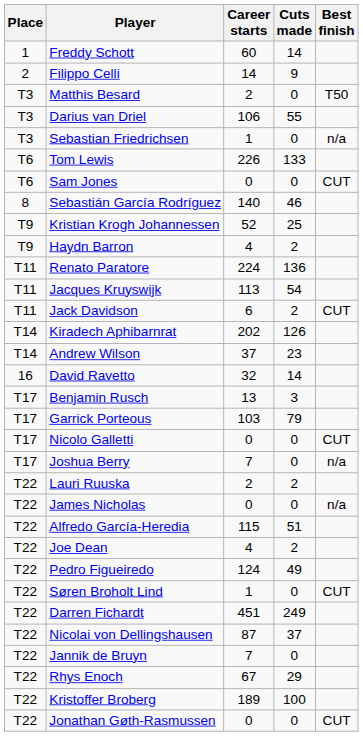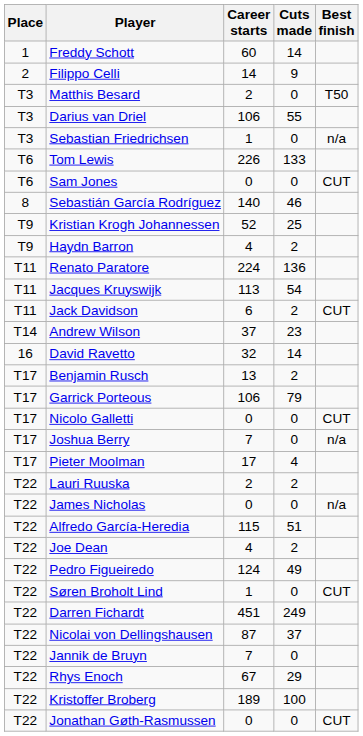 <table class="sortable wikitable" style="text-align:center">
 <tr>
 <th>Place</th>
 <th>Player</th>
 <th>Career <br>starts</th>
 <th>Cuts<br>made</th>
 <th>Best<br>finish</th>
 </tr>
 <tr>
 <td>1</td>
 <td align=left> <a href='#'>Freddy Schott</a></td>
 <td>60</td>
 <td>14</td>
 <td></td>
 </tr>
 <tr>
 <td>2</td>
 <td align=left> <a href='#'>Filippo Celli</a></td>
 <td>14</td>
 <td>9</td>
 <td></td>
 </tr>
 <tr>
 <td>T3</td>
 <td align=left> <a href='#'>Matthis Besard</a></td>
 <td>2</td>
 <td>0</td>
 <td>T50</td>
 </tr>
 <tr>
 <td>T3</td>
 <td align=left> <a href='#'>Darius van Driel</a></td>
 <td>106</td>
 <td>55</td>
 <td></td>
 </tr>
 <tr>
 <td>T3</td>
 <td align=left> <a href='#'>Sebastian Friedrichsen</a></td>
 <td>1</td>
 <td>0</td>
 <td>n/a</td>
 </tr>
 <tr>
 <td>T6</td>
 <td align=left> <a href='#'>Tom Lewis</a></td>
 <td>226</td>
 <td>133</td>
 <td></td>
 </tr>
 <tr>
 <td>T6</td>
 <td align=left> <a href='#'>Sam Jones</a></td>
 <td>0</td>
 <td>0</td>
 <td>CUT</td>
 </tr>
 <tr>
 <td>8</td>
 <td align=left> <a href='#'>Sebastián García Rodríguez</a></td>
 <td>140</td>
 <td>46</td>
 <td></td>
 </tr>
 <tr>
 <td>T9</td>
 <td align=left> <a href='#'>Kristian Krogh Johannessen</a></td>
 <td>52</td>
 <td>25</td>
 <td></td>
 </tr>
 <tr>
 <td>T9</td>
 <td align=left> <a href='#'>Haydn Barron</a></td>
 <td>4</td>
 <td>2</td>
 <td></td>
 </tr>
 <tr>
 <td>T11</td>
 <td align=left> <a href='#'>Renato Paratore</a></td>
 <td>224</td>
 <td>136</td>
 <td></td>
 </tr>
 <tr>
 <td>T11</td>
 <td align=left> <a href='#'>Jacques Kruyswijk</a></td>
 <td>113</td>
 <td>54</td>
 <td></td>
 </tr>
 <tr>
 <td>T11</td>
 <td align=left> <a href='#'>Jack Davidson</a></td>
 <td>6</td>
 <td>2</td>
 <td>CUT</td>
 </tr>
 <tr>
 <td>T14</td>
-<td align=left> <a href='#'>Kiradech Aphibarnrat</a></td>
-<td>202</td>
-<td>126</td>
-<td></td>
-</tr>
-<tr>
-<td>T14</td>
 <td align=left> <a href='#'>Andrew Wilson</a></td>
 <td>37</td>
 <td>23</td>
 <td></td>
 </tr>
 <tr>
 <td>16</td>
 <td align=left> <a href='#'>David Ravetto</a></td>
 <td>32</td>
 <td>14</td>
 <td></td>
 </tr>
 <tr>
 <td>T17</td>
 <td align=left> <a href='#'>Benjamin Rusch</a></td>
 <td>13</td>
-<td>3</td>
+<td>2</td>
 <td></td>
 </tr>
 <tr>
 <td>T17</td>
 <td align=left> <a href='#'>Garrick Porteous</a></td>
-<td>103</td>
+<td>106</td>
 <td>79</td>
 <td></td>
 </tr>
 <tr>
 <td>T17</td>
 <td align=left> <a href='#'>Nicolo Galletti</a></td>
 <td>0</td>
 <td>0</td>
 <td>CUT</td>
 </tr>
 <tr>
 <td>T17</td>
 <td align=left> <a href='#'>Joshua Berry</a></td>
 <td>7</td>
 <td>0</td>
 <td>n/a</td>
+</tr>
+<tr>
+<td>T17</td>
+<td align=left> <a href='#'>Pieter Moolman</a></td>
+<td>17</td>
+<td>4</td>
+<td></td>
 </tr>
 <tr>
 <td>T22</td>
 <td align=left> <a href='#'>Lauri Ruuska</a></td>
 <td>2</td>
 <td>2</td>
 <td></td>
 </tr>
 <tr>
 <td>T22</td>
 <td align=left> <a href='#'>James Nicholas</a></td>
 <td>0</td>
 <td>0</td>
 <td>n/a</td>
 </tr>
 <tr>
 <td>T22</td>
 <td align=left> <a href='#'>Alfredo García-Heredia</a></td>
 <td>115</td>
 <td>51</td>
 <td></td>
 </tr>
 <tr>
 <td>T22</td>
 <td align=left> <a href='#'>Joe Dean</a></td>
 <td>4</td>
 <td>2</td>
 <td></td>
 </tr>
 <tr>
 <td>T22</td>
 <td align=left> <a href='#'>Pedro Figueiredo</a></td>
 <td>124</td>
 <td>49</td>
 <td></td>
 </tr>
 <tr>
 <td>T22</td>
 <td align=left> <a href='#'>Søren Broholt Lind</a></td>
 <td>1</td>
 <td>0</td>
 <td>CUT</td>
 </tr>
 <tr>
 <td>T22</td>
 <td align=left> <a href='#'>Darren Fichardt</a></td>
 <td>451</td>
 <td>249</td>
 <td></td>
 </tr>
 <tr>
 <td>T22</td>
 <td align=left> <a href='#'>Nicolai von Dellingshausen</a></td>
 <td>87</td>
 <td>37</td>
 <td></td>
 </tr>
 <tr>
 <td>T22</td>
 <td align=left> <a href='#'>Jannik de Bruyn</a></td>
 <td>7</td>
 <td>0</td>
 <td></td>
 </tr>
 <tr>
 <td>T22</td>
 <td align=left> <a href='#'>Rhys Enoch</a></td>
 <td>67</td>
 <td>29</td>
 <td></td>
 </tr>
 <tr>
 <td>T22</td>
 <td align=left> <a href='#'>Kristoffer Broberg</a></td>
 <td>189</td>
 <td>100</td>
 <td></td>
 </tr>
 <tr>
 <td>T22</td>
 <td align=left> <a href='#'>Jonathan Gøth-Rasmussen</a></td>
 <td>0</td>
 <td>0</td>
 <td>CUT</td>
 </tr>
 </table>
